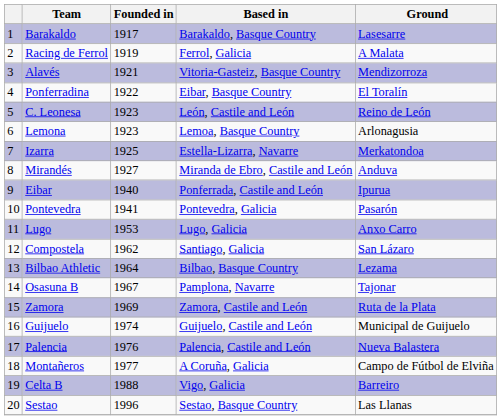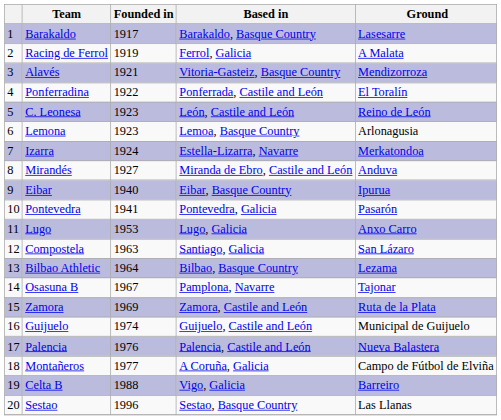 <table class="wikitable">
 <tr>
 <th></th>
 <th>Team</th>
 <th>Founded in</th>
 <th>Based in</th>
 <th> Ground</th>
 </tr>
 <tr style="background:#BBBBDD;">
 <td>1</td>
 <td><a href='#'>Barakaldo</a></td>
 <td>1917</td>
 <td><a href='#'>Barakaldo</a>, <a href='#'>Basque Country</a></td>
 <td><a href='#'>Lasesarre</a></td>
 </tr>
 <tr>
 <td>2</td>
 <td><a href='#'>Racing de Ferrol</a></td>
 <td>1919</td>
 <td><a href='#'>Ferrol</a>,  <a href='#'>Galicia</a></td>
 <td><a href='#'>A Malata</a></td>
 </tr>
 <tr style="background:#BBBBDD;">
 <td>3</td>
 <td><a href='#'>Alavés</a></td>
 <td>1921</td>
 <td><a href='#'>Vitoria-Gasteiz</a>, <a href='#'>Basque Country</a></td>
 <td><a href='#'>Mendizorroza</a></td>
 </tr>
 <tr>
 <td>4</td>
 <td><a href='#'>Ponferradina</a></td>
 <td>1922</td>
-<td><a href='#'>Eibar</a>, <a href='#'>Basque Country</a></td>
+<td><a href='#'>Ponferrada</a>, <a href='#'>Castile and León</a></td>
 <td><a href='#'>El Toralín</a></td>
 </tr>
 <tr style="background:#BBBBDD;">
 <td>5</td>
 <td><a href='#'>C. Leonesa</a></td>
 <td>1923</td>
 <td><a href='#'>León</a>, <a href='#'>Castile and León</a></td>
 <td><a href='#'>Reino de León</a></td>
 </tr>
 <tr>
 <td>6</td>
 <td><a href='#'>Lemona</a></td>
 <td>1923</td>
 <td><a href='#'>Lemoa</a>, <a href='#'>Basque Country</a></td>
 <td>Arlonagusia</td>
 </tr>
 <tr style="background:#BBBBDD;">
 <td>7</td>
 <td><a href='#'>Izarra</a></td>
-<td>1925</td>
+<td>1924</td>
 <td><a href='#'>Estella-Lizarra</a>, <a href='#'>Navarre</a></td>
 <td><a href='#'>Merkatondoa</a></td>
 </tr>
 <tr>
 <td>8</td>
 <td><a href='#'>Mirandés</a></td>
 <td>1927</td>
 <td><a href='#'>Miranda de Ebro</a>, <a href='#'>Castile and León</a></td>
 <td><a href='#'>Anduva</a></td>
 </tr>
 <tr style="background:#BBBBDD;">
 <td>9</td>
 <td><a href='#'>Eibar</a></td>
 <td>1940</td>
-<td><a href='#'>Ponferrada</a>, <a href='#'>Castile and León</a></td>
+<td><a href='#'>Eibar</a>, <a href='#'>Basque Country</a></td>
 <td><a href='#'>Ipurua</a></td>
 </tr>
 <tr>
 <td>10</td>
 <td><a href='#'>Pontevedra</a></td>
 <td>1941</td>
 <td><a href='#'>Pontevedra</a>, <a href='#'>Galicia</a></td>
 <td><a href='#'>Pasarón</a></td>
 </tr>
 <tr style="background:#BBBBDD;">
 <td>11</td>
 <td><a href='#'>Lugo</a></td>
 <td>1953</td>
 <td><a href='#'>Lugo</a>, <a href='#'>Galicia</a></td>
 <td><a href='#'>Anxo Carro</a></td>
 </tr>
 <tr>
 <td>12</td>
 <td><a href='#'>Compostela</a></td>
-<td>1962</td>
+<td>1963</td>
 <td><a href='#'>Santiago</a>, <a href='#'>Galicia</a></td>
 <td><a href='#'>San Lázaro</a></td>
 </tr>
 <tr style="background:#BBBBDD;">
 <td>13</td>
 <td><a href='#'>Bilbao Athletic</a></td>
 <td>1964</td>
 <td><a href='#'>Bilbao</a>, <a href='#'>Basque Country</a></td>
 <td><a href='#'>Lezama</a></td>
 </tr>
 <tr>
 <td>14</td>
 <td><a href='#'>Osasuna B</a></td>
 <td>1967</td>
 <td><a href='#'>Pamplona</a>, <a href='#'>Navarre</a></td>
 <td><a href='#'>Tajonar</a></td>
 </tr>
 <tr style="background:#BBBBDD;">
 <td>15</td>
 <td><a href='#'>Zamora</a></td>
 <td>1969</td>
 <td><a href='#'>Zamora</a>, <a href='#'>Castile and León</a></td>
 <td><a href='#'>Ruta de la Plata</a></td>
 </tr>
 <tr>
 <td>16</td>
 <td><a href='#'>Guijuelo</a></td>
 <td>1974</td>
 <td><a href='#'>Guijuelo</a>, <a href='#'>Castile and León</a></td>
 <td>Municipal de Guijuelo</td>
 </tr>
 <tr style="background:#BBBBDD;">
 <td>17</td>
 <td><a href='#'>Palencia</a></td>
 <td>1976</td>
 <td><a href='#'>Palencia</a>, <a href='#'>Castile and León</a></td>
 <td><a href='#'>Nueva Balastera</a></td>
 </tr>
 <tr>
 <td>18</td>
 <td><a href='#'>Montañeros</a></td>
 <td>1977</td>
 <td><a href='#'>A Coruña</a>, <a href='#'>Galicia</a></td>
 <td>Campo de Fútbol de Elviña</td>
 </tr>
 <tr style="background:#BBBBDD;">
 <td>19</td>
 <td><a href='#'>Celta B</a></td>
 <td>1988</td>
 <td><a href='#'>Vigo</a>, <a href='#'>Galicia</a></td>
 <td><a href='#'>Barreiro</a></td>
 </tr>
 <tr>
 <td>20</td>
 <td><a href='#'>Sestao</a></td>
 <td>1996</td>
 <td><a href='#'>Sestao</a>, <a href='#'>Basque Country</a></td>
 <td>Las Llanas</td>
 </tr>
 <tr style="background:#BBBBDD;">
 </tr>
 </table>
